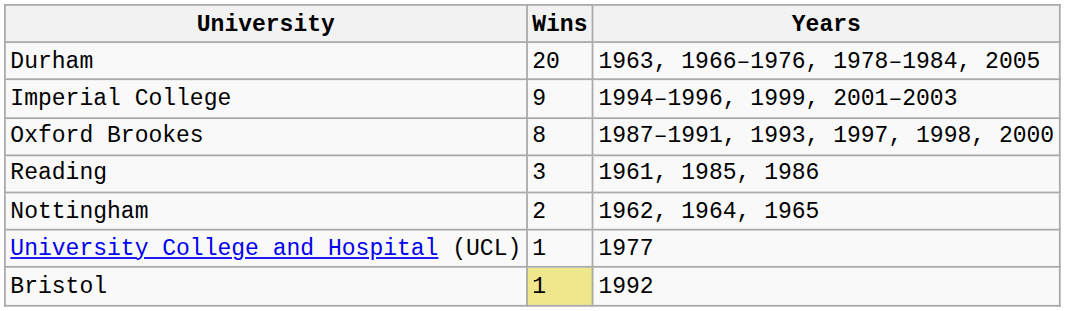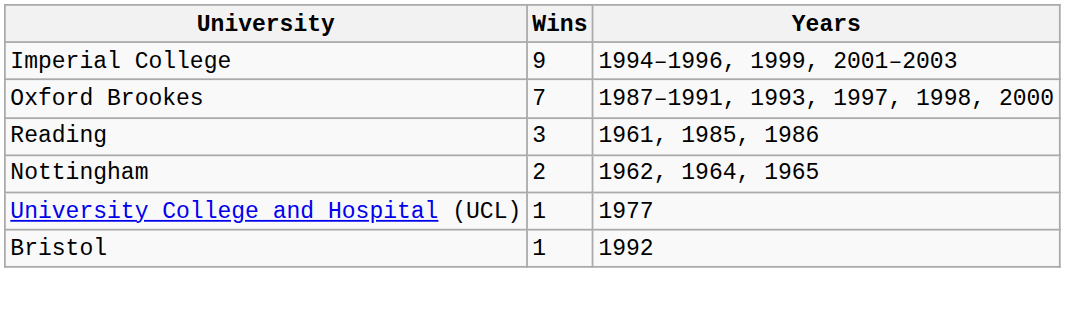 <table class=wikitable>
 <tr>
 <th>University</th>
 <th>Wins</th>
 <th>Years</th>
-</tr>
-<tr>
-<td>Durham</td>
-<td>20</td>
-<td>1963, 1966–1976, 1978–1984, 2005</td>
 </tr>
 <tr>
 <td>Imperial College</td>
 <td>9</td>
 <td>1994–1996, 1999, 2001–2003</td>
 </tr>
 <tr>
 <td>Oxford Brookes</td>
-<td>8</td>
+<td>7</td>
 <td>1987–1991, 1993, 1997, 1998, 2000</td>
 </tr>
 <tr>
 <td>Reading</td>
 <td>3</td>
 <td>1961, 1985, 1986</td>
 </tr>
 <tr>
 <td>Nottingham</td>
 <td>2</td>
 <td>1962, 1964, 1965</td>
 </tr>
 <tr>
 <td><a href='#'>University College and Hospital</a> (UCL)</td>
 <td>1</td>
 <td>1977</td>
 </tr>
 <tr>
 <td>Bristol</td>
-<td style="background: khaki;">1</td>
+<td>1</td>
 <td>1992</td>
 </tr>
 </table>
